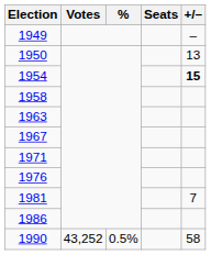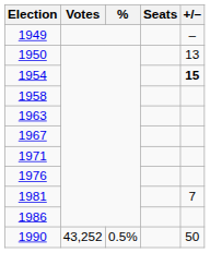 <table class=wikitable style=text-align:center>
 <tr>
 <th><strong>Election</strong></th>
 <th><strong>Votes</strong></th>
 <th><strong>%</strong></th>
 <th><strong>Seats</strong></th>
 <th>+/–</th>
 </tr>
 <tr>
 <td><a href='#'>1949</a></td>
 <td colspan="2"></td>
 <td></td>
 <td>–</td>
 </tr>
 <tr>
 <td><a href='#'>1950</a></td>
 <td colspan="2" rowspan="9"></td>
 <td></td>
 <td> 13</td>
 </tr>
 <tr>
 <td><a href='#'>1954</a></td>
 <td></td>
 <td><strong> 15</strong></td>
 </tr>
 <tr>
 <td><a href='#'>1958</a></td>
 <td></td>
 <td></td>
 </tr>
 <tr>
 <td><a href='#'>1963</a></td>
 <td></td>
 <td></td>
 </tr>
 <tr>
 <td><a href='#'>1967</a></td>
 <td></td>
 <td></td>
 </tr>
 <tr>
 <td><a href='#'>1971</a></td>
 <td></td>
 <td></td>
 </tr>
 <tr>
 <td><a href='#'>1976</a></td>
 <td></td>
 <td></td>
 </tr>
 <tr>
 <td><a href='#'>1981</a></td>
 <td></td>
 <td> 7</td>
 </tr>
 <tr>
 <td><a href='#'>1986</a></td>
 <td></td>
 <td></td>
 </tr>
 <tr>
 <td><a href='#'>1990</a></td>
 <td>43,252</td>
 <td>0.5%</td>
 <td></td>
-<td> 58</td>
+<td> 50</td>
 </tr>
 </table>
